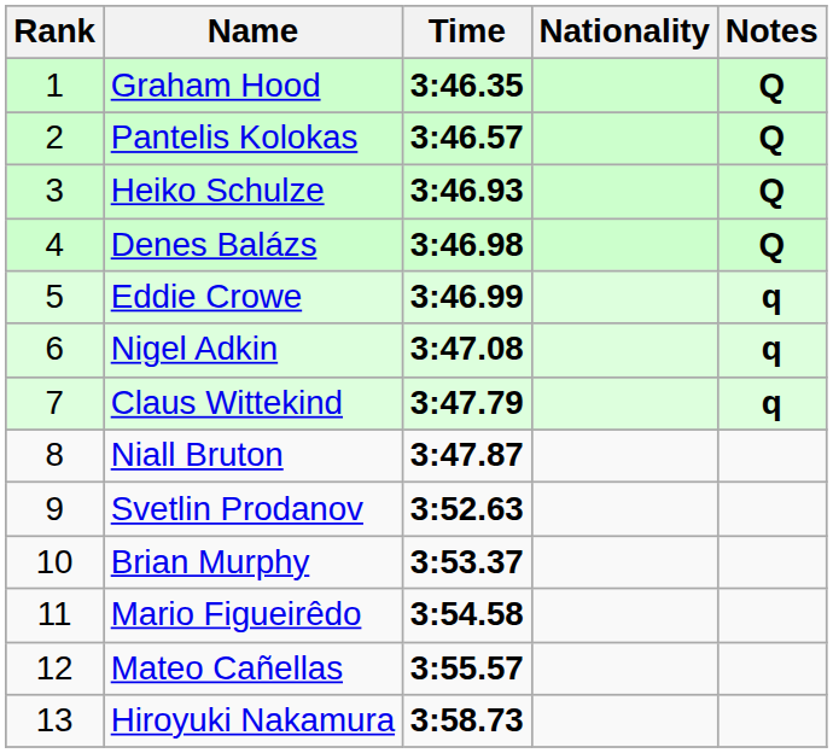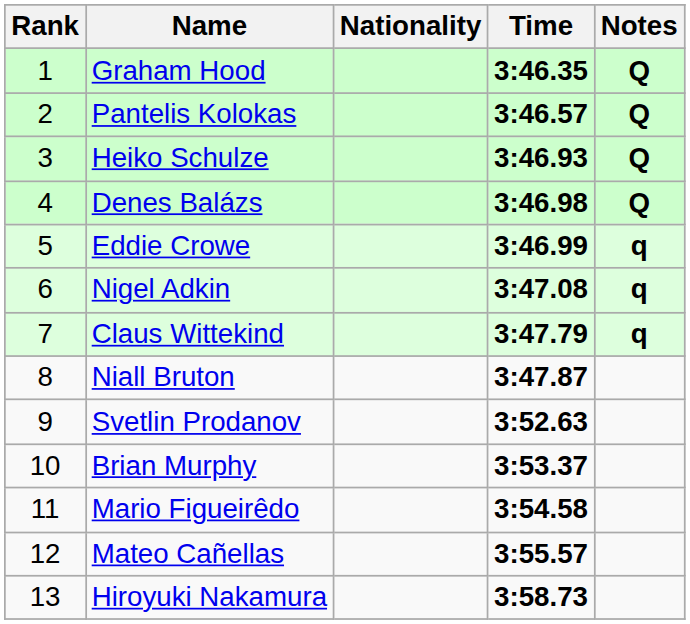 <table class="wikitable sortable" style="text-align:center">
 <tr>
 <th>Rank</th>
 <th>Name</th>
+<th>Nationality</th>
 <th>Time</th>
-<th>Nationality</th>
 <th>Notes</th>
 </tr>
 <tr bgcolor=ccffcc>
 <td>1</td>
 <td align=left><a href='#'>Graham Hood</a></td>
+<td align=left></td>
 <td><strong>3:46.35</strong></td>
-<td align=left></td>
 <td><strong>Q</strong></td>
 </tr>
 <tr bgcolor=ccffcc>
 <td>2</td>
 <td align=left><a href='#'>Pantelis Kolokas</a></td>
+<td align=left></td>
 <td><strong>3:46.57</strong></td>
-<td align=left></td>
 <td><strong>Q</strong></td>
 </tr>
 <tr bgcolor=ccffcc>
 <td>3</td>
 <td align=left><a href='#'>Heiko Schulze</a></td>
+<td align=left></td>
 <td><strong>3:46.93</strong></td>
-<td align=left></td>
 <td><strong>Q</strong></td>
 </tr>
 <tr bgcolor=ccffcc>
 <td>4</td>
 <td align=left><a href='#'>Denes Balázs</a></td>
+<td align=left></td>
 <td><strong>3:46.98</strong></td>
-<td align=left></td>
 <td><strong>Q</strong></td>
 </tr>
 <tr bgcolor=ddffdd>
 <td>5</td>
 <td align=left><a href='#'>Eddie Crowe</a></td>
+<td align=left></td>
 <td><strong>3:46.99</strong></td>
-<td align=left></td>
 <td><strong>q</strong></td>
 </tr>
 <tr bgcolor=ddffdd>
 <td>6</td>
 <td align=left><a href='#'>Nigel Adkin</a></td>
+<td align=left></td>
 <td><strong>3:47.08</strong></td>
-<td align=left></td>
 <td><strong>q</strong></td>
 </tr>
 <tr bgcolor=ddffdd>
 <td>7</td>
 <td align=left><a href='#'>Claus Wittekind</a></td>
+<td align=left></td>
 <td><strong>3:47.79</strong></td>
-<td align=left></td>
 <td><strong>q</strong></td>
 </tr>
 <tr>
 <td>8</td>
 <td align=left><a href='#'>Niall Bruton</a></td>
+<td align=left></td>
 <td><strong>3:47.87</strong></td>
-<td align=left></td>
 <td></td>
 </tr>
 <tr>
 <td>9</td>
 <td align=left><a href='#'>Svetlin Prodanov</a></td>
+<td align=left></td>
 <td><strong>3:52.63</strong></td>
-<td align=left></td>
 <td></td>
 </tr>
 <tr>
 <td>10</td>
 <td align=left><a href='#'>Brian Murphy</a></td>
+<td align=left></td>
 <td><strong>3:53.37</strong></td>
-<td align=left></td>
 <td></td>
 </tr>
 <tr>
 <td>11</td>
 <td align=left><a href='#'>Mario Figueirêdo</a></td>
+<td align=left></td>
 <td><strong>3:54.58</strong></td>
-<td align=left></td>
 <td></td>
 </tr>
 <tr>
 <td>12</td>
 <td align=left><a href='#'>Mateo Cañellas</a></td>
+<td align=left></td>
 <td><strong>3:55.57</strong></td>
-<td align=left></td>
 <td></td>
 </tr>
 <tr>
 <td>13</td>
 <td align=left><a href='#'>Hiroyuki Nakamura</a></td>
+<td align=left></td>
 <td><strong>3:58.73</strong></td>
-<td align=left></td>
 <td></td>
 </tr>
 </table>
